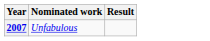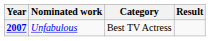 <table class="wikitable plainrowheaders">
 <tr>
 <th scope="col">Year</th>
 <th scope="col">Nominated work</th>
+<th scope="col">Category</th>
 <th scope="col">Result</th>
 </tr>
 <tr>
 <th scope="row" style="text-align:center;"><a href='#'>2007</a></th>
 <td><em><a href='#'>Unfabulous</a></em></td>
+<td>Best TV Actress</td>
 <td></td>
 </tr>
 </table>
